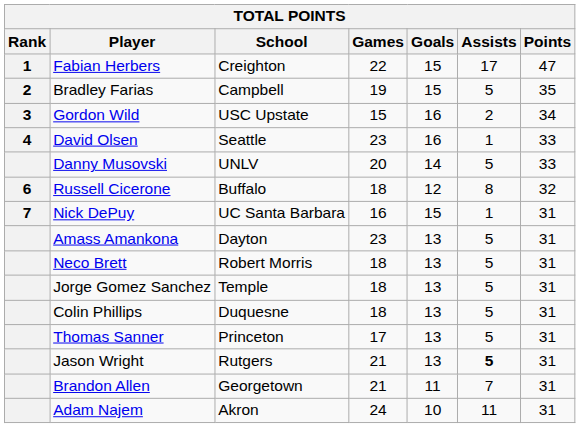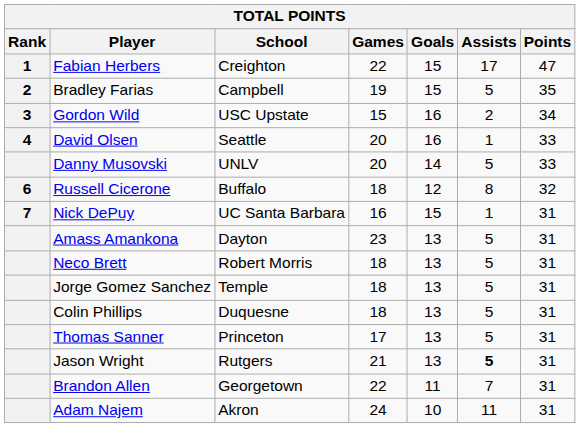 <table class="wikitable">
 <tr>
 <th colspan=8>TOTAL POINTS</th>
 </tr>
 <tr>
 <th>Rank</th>
 <th>Player</th>
 <th>School</th>
 <th>Games</th>
 <th>Goals</th>
 <th>Assists</th>
 <th>Points</th>
 </tr>
 <tr>
 <th>1</th>
 <td><a href='#'>Fabian Herbers</a></td>
 <td>Creighton</td>
 <td style="text-align:center;">22</td>
 <td style="text-align:center;">15</td>
 <td style="text-align:center;">17</td>
 <td style="text-align:center;">47</td>
 </tr>
 <tr>
 <th>2</th>
 <td>Bradley Farias</td>
 <td>Campbell</td>
 <td style="text-align:center;">19</td>
 <td style="text-align:center;">15</td>
 <td style="text-align:center;">5</td>
 <td style="text-align:center;">35</td>
 </tr>
 <tr>
 <th>3</th>
 <td><a href='#'>Gordon Wild</a></td>
 <td>USC Upstate</td>
 <td style="text-align:center;">15</td>
 <td style="text-align:center;">16</td>
 <td style="text-align:center;">2</td>
 <td style="text-align:center;">34</td>
 </tr>
 <tr>
 <th>4</th>
 <td><a href='#'>David Olsen</a></td>
 <td>Seattle</td>
-<td style="text-align:center;">23</td>
+<td style="text-align:center;">20</td>
 <td style="text-align:center;">16</td>
 <td style="text-align:center;">1</td>
 <td style="text-align:center;">33</td>
 </tr>
 <tr>
 <th></th>
 <td><a href='#'>Danny Musovski</a></td>
 <td>UNLV</td>
 <td style="text-align:center;">20</td>
 <td style="text-align:center;">14</td>
 <td style="text-align:center;">5</td>
 <td style="text-align:center;">33</td>
 </tr>
 <tr>
 <th>6</th>
 <td><a href='#'>Russell Cicerone</a></td>
 <td>Buffalo</td>
 <td style="text-align:center;">18</td>
 <td style="text-align:center;">12</td>
 <td style="text-align:center;">8</td>
 <td style="text-align:center;">32</td>
 </tr>
 <tr>
 <th>7</th>
 <td><a href='#'>Nick DePuy</a></td>
 <td>UC Santa Barbara</td>
 <td style="text-align:center;">16</td>
 <td style="text-align:center;">15</td>
 <td style="text-align:center;">1</td>
 <td style="text-align:center;">31</td>
 </tr>
 <tr>
 <th></th>
 <td><a href='#'>Amass Amankona</a></td>
 <td>Dayton</td>
 <td style="text-align:center;">23</td>
 <td style="text-align:center;">13</td>
 <td style="text-align:center;">5</td>
 <td style="text-align:center;">31</td>
 </tr>
 <tr>
 <th></th>
 <td><a href='#'>Neco Brett</a></td>
 <td>Robert Morris</td>
 <td style="text-align:center;">18</td>
 <td style="text-align:center;">13</td>
 <td style="text-align:center;">5</td>
 <td style="text-align:center;">31</td>
 </tr>
 <tr>
 <th></th>
 <td>Jorge Gomez Sanchez</td>
 <td>Temple</td>
 <td style="text-align:center;">18</td>
 <td style="text-align:center;">13</td>
 <td style="text-align:center;">5</td>
 <td style="text-align:center;">31</td>
 </tr>
 <tr>
 <th></th>
 <td>Colin Phillips</td>
 <td>Duquesne</td>
 <td style="text-align:center;">18</td>
 <td style="text-align:center;">13</td>
 <td style="text-align:center;">5</td>
 <td style="text-align:center;">31</td>
 </tr>
 <tr>
 <th></th>
 <td><a href='#'>Thomas Sanner</a></td>
 <td>Princeton</td>
 <td style="text-align:center;">17</td>
 <td style="text-align:center;">13</td>
 <td style="text-align:center;">5</td>
 <td style="text-align:center;">31</td>
 </tr>
 <tr>
 <th></th>
 <td>Jason Wright</td>
 <td>Rutgers</td>
 <td style="text-align:center;">21</td>
 <td style="text-align:center;">13</td>
 <td style="text-align:center;"><strong>5</strong></td>
 <td style="text-align:center;">31</td>
 </tr>
 <tr>
 <th></th>
 <td><a href='#'>Brandon Allen</a></td>
 <td>Georgetown</td>
-<td style="text-align:center;">21</td>
+<td style="text-align:center;">22</td>
 <td style="text-align:center;">11</td>
 <td style="text-align:center;">7</td>
 <td style="text-align:center;">31</td>
 </tr>
 <tr>
 <th></th>
 <td><a href='#'>Adam Najem</a></td>
 <td>Akron</td>
 <td style="text-align:center;">24</td>
 <td style="text-align:center;">10</td>
 <td style="text-align:center;">11</td>
 <td style="text-align:center;">31</td>
 </tr>
 </table>
